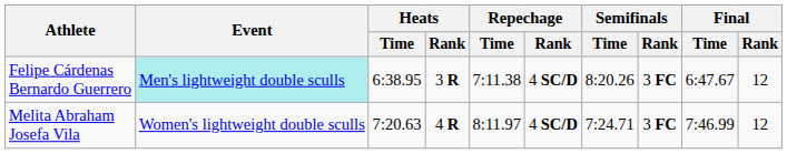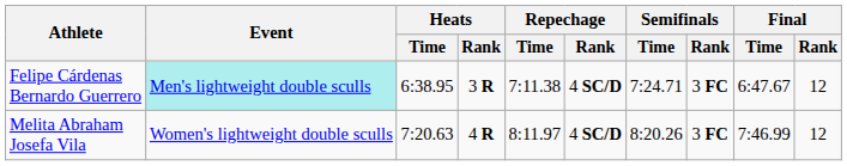 <table class="wikitable" style="font-size:90%">
 <tr>
 <th rowspan="2">Athlete</th>
 <th rowspan="2">Event</th>
 <th colspan="2">Heats</th>
 <th colspan="2">Repechage</th>
 <th colspan="2">Semifinals</th>
 <th colspan="2">Final</th>
 </tr>
 <tr style="font-size:96%">
 <th>Time</th>
 <th>Rank</th>
 <th>Time</th>
 <th>Rank</th>
 <th>Time</th>
 <th>Rank</th>
 <th>Time</th>
 <th>Rank</th>
 </tr>
 <tr align=center>
 <td align=left><a href='#'>Felipe Cárdenas</a><br><a href='#'>Bernardo Guerrero</a></td>
 <td align=left style="background: paleturquoise;"><a href='#'>Men's lightweight double sculls</a></td>
 <td>6:38.95</td>
 <td>3 <strong>R</strong></td>
 <td>7:11.38</td>
 <td>4 <strong>SC/D</strong></td>
-<td>8:20.26</td>
+<td>7:24.71</td>
 <td>3 <strong>FC</strong></td>
 <td>6:47.67</td>
 <td>12</td>
 </tr>
 <tr align=center>
 <td align=left><a href='#'>Melita Abraham</a><br><a href='#'>Josefa Vila</a></td>
 <td align=left><a href='#'>Women's lightweight double sculls</a></td>
 <td>7:20.63</td>
 <td>4 <strong>R</strong></td>
 <td>8:11.97</td>
 <td>4 <strong>SC/D</strong></td>
-<td>7:24.71</td>
+<td>8:20.26</td>
 <td>3 <strong>FC</strong></td>
 <td>7:46.99</td>
 <td>12</td>
 </tr>
 </table>
